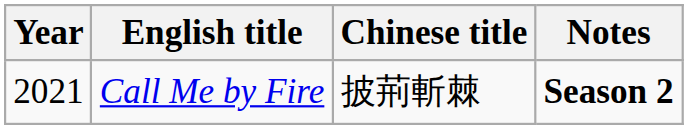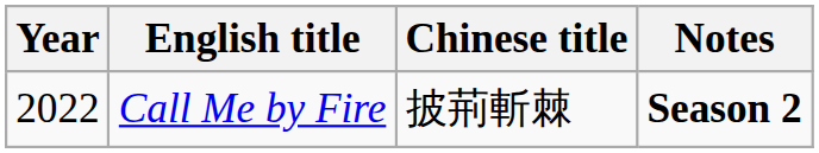 <table class="wikitable">
 <tr>
 <th>Year</th>
 <th>English title</th>
 <th>Chinese title</th>
 <th>Notes</th>
 </tr>
 <tr>
-<td>2021</td>
+<td>2022</td>
 <td><em><a href='#'>Call Me by Fire</a></em></td>
 <td>披荊斬棘</td>
 <td><strong>Season 2</strong></td>
 </tr>
 </table>
